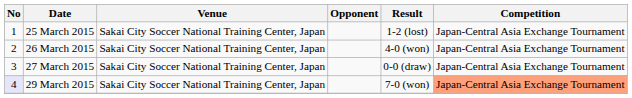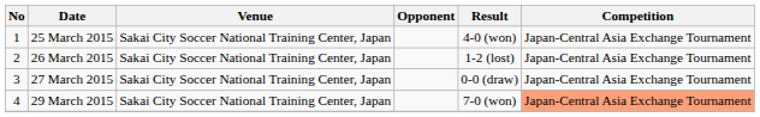 <table class="wikitable">
 <tr>
 <th>No</th>
 <th>Date</th>
 <th>Venue</th>
 <th>Opponent</th>
 <th>Result</th>
 <th>Competition</th>
 </tr>
 <tr>
 <td align=center>1</td>
 <td>25 March 2015</td>
 <td>Sakai City Soccer National Training Center, Japan</td>
 <td></td>
-<td align=center>1-2 (lost)</td>
+<td align=center>4-0 (won)</td>
 <td>Japan-Central Asia Exchange Tournament</td>
 </tr>
 <tr>
 <td align=center>2</td>
 <td>26 March 2015</td>
 <td>Sakai City Soccer National Training Center, Japan</td>
 <td></td>
-<td align=center>4-0 (won)</td>
+<td align=center>1-2 (lost)</td>
 <td>Japan-Central Asia Exchange Tournament</td>
 </tr>
 <tr>
 <td align=center>3</td>
 <td>27 March 2015</td>
 <td>Sakai City Soccer National Training Center, Japan</td>
 <td></td>
 <td align=center>0-0 (draw)</td>
 <td>Japan-Central Asia Exchange Tournament</td>
 </tr>
 <tr>
-<td align=center style="background: lavender;">4</td>
+<td align=center>4</td>
 <td>29 March 2015</td>
 <td>Sakai City Soccer National Training Center, Japan</td>
 <td></td>
 <td align=center>7-0 (won)</td>
 <td style="background: lightsalmon;">Japan-Central Asia Exchange Tournament</td>
 </tr>
 <tr>
 </tr>
 </table>
